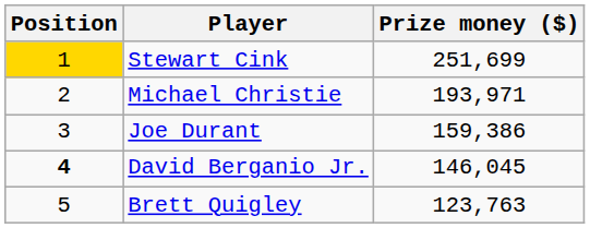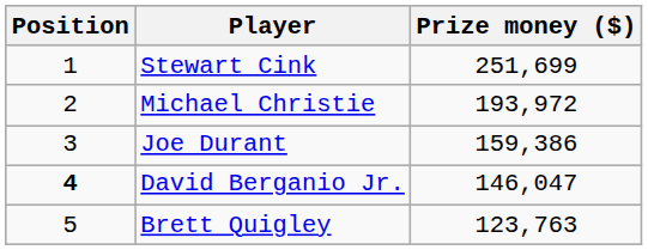 <table class="wikitable">
 <tr>
 <th>Position</th>
 <th>Player</th>
 <th>Prize money ($)</th>
 </tr>
 <tr>
-<td align=center style="background: gold;">1</td>
+<td align=center>1</td>
 <td> <a href='#'>Stewart Cink</a></td>
 <td align=center>251,699</td>
 </tr>
 <tr>
 <td align=center>2</td>
 <td> <a href='#'>Michael Christie</a></td>
-<td align=center>193,971</td>
+<td align=center>193,972</td>
 </tr>
 <tr>
 <td align=center>3</td>
 <td> <a href='#'>Joe Durant</a></td>
 <td align=center>159,386</td>
 </tr>
 <tr>
 <td align=center><strong>4</strong></td>
 <td> <a href='#'>David Berganio Jr.</a></td>
-<td align=center>146,045</td>
+<td align=center>146,047</td>
 </tr>
 <tr>
 <td align=center>5</td>
 <td> <a href='#'>Brett Quigley</a></td>
 <td align=center>123,763</td>
 </tr>
 </table>
